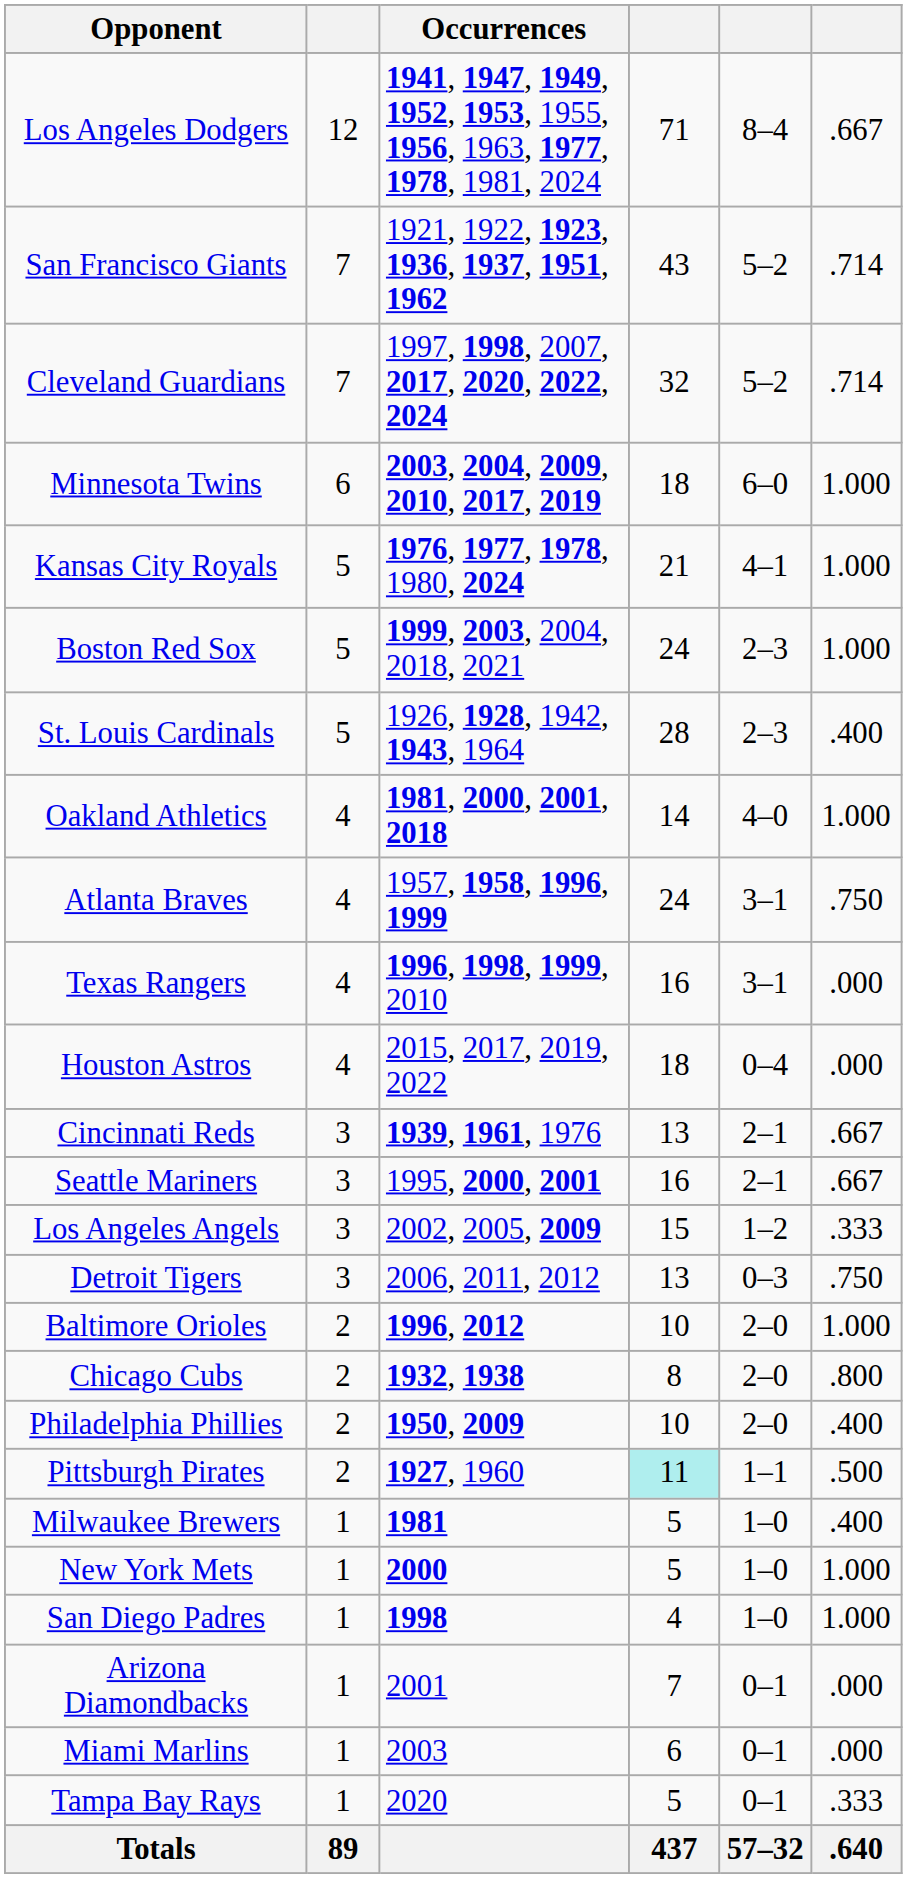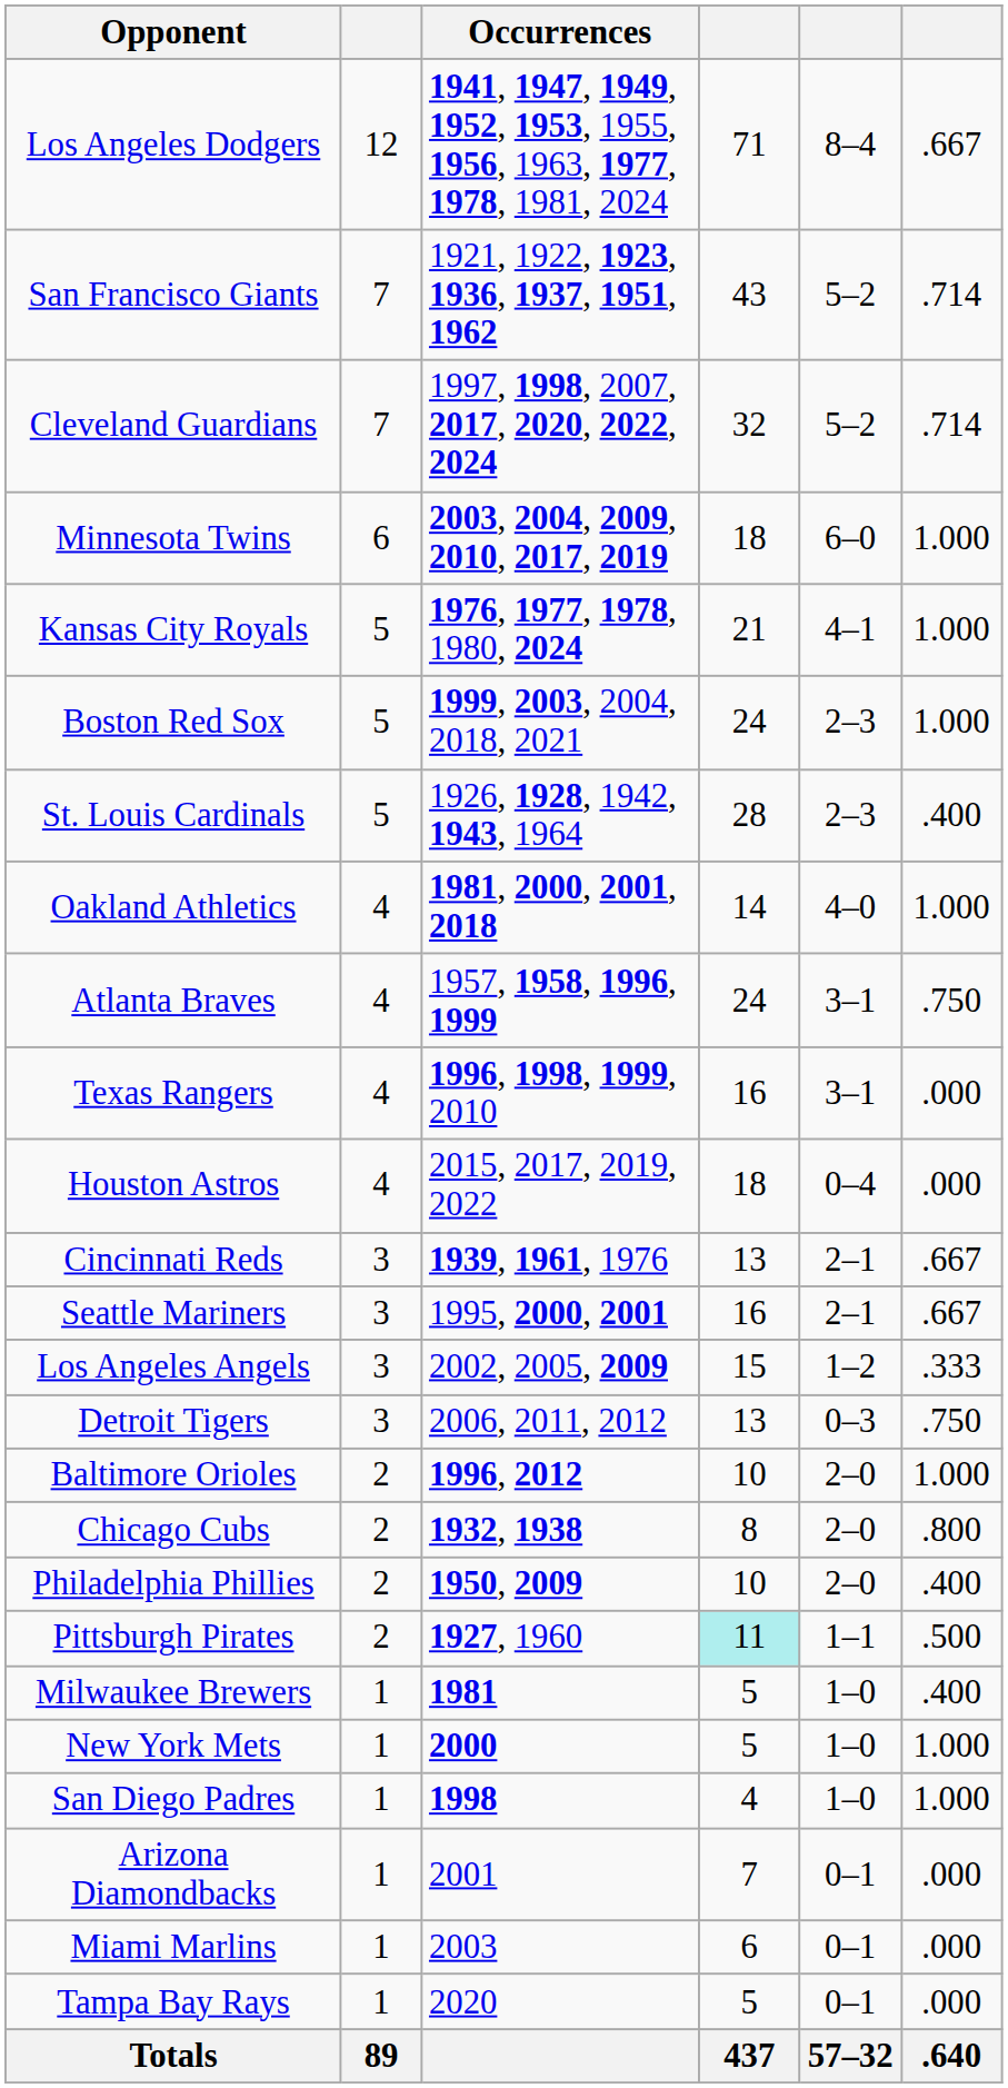 <table class="wikitable sortable" style="text-align: center; width: 75%;">
 <tr>
 <th width="150">Opponent</th>
 <th width="30"></th>
 <th>Occurrences</th>
 <th width="40"></th>
 <th width="40"></th>
 <th width="40"></th>
 </tr>
 <tr>
 <td><a href='#'>Los Angeles Dodgers</a></td>
 <td>12</td>
 <td align=left><strong><a href='#'>1941</a></strong>, <strong><a href='#'>1947</a></strong>, <strong><a href='#'>1949</a></strong>, <strong><a href='#'>1952</a></strong>, <strong><a href='#'>1953</a></strong>, <a href='#'>1955</a>, <strong><a href='#'>1956</a></strong>, <a href='#'>1963</a>, <strong><a href='#'>1977</a></strong>, <strong><a href='#'>1978</a></strong>, <a href='#'>1981</a>, <a href='#'>2024</a></td>
 <td>71</td>
 <td>8–4</td>
 <td>.667</td>
 </tr>
 <tr>
 <td><a href='#'>San Francisco Giants</a></td>
 <td>7</td>
 <td align=left><a href='#'>1921</a>, <a href='#'>1922</a>, <strong><a href='#'>1923</a></strong>, <strong><a href='#'>1936</a></strong>, <strong><a href='#'>1937</a></strong>, <strong><a href='#'>1951</a></strong>, <strong><a href='#'>1962</a></strong></td>
 <td>43</td>
 <td>5–2</td>
 <td>.714</td>
 </tr>
 <tr>
 <td><a href='#'>Cleveland Guardians</a></td>
 <td>7</td>
 <td align=left><a href='#'>1997</a>, <strong><a href='#'>1998</a></strong>, <a href='#'>2007</a>, <strong><a href='#'>2017</a></strong>, <strong><a href='#'>2020</a></strong>, <strong><a href='#'>2022</a></strong>, <strong><a href='#'>2024</a></strong></td>
 <td>32</td>
 <td>5–2</td>
 <td>.714</td>
 </tr>
 <tr>
 <td><a href='#'>Minnesota Twins</a></td>
 <td>6</td>
 <td align=left><strong><a href='#'>2003</a></strong>, <strong><a href='#'>2004</a></strong>, <strong><a href='#'>2009</a></strong>, <strong><a href='#'>2010</a></strong>, <strong><a href='#'>2017</a></strong>, <strong><a href='#'>2019</a></strong></td>
 <td>18</td>
 <td>6–0</td>
 <td>1.000</td>
 </tr>
 <tr>
 <td><a href='#'>Kansas City Royals</a></td>
 <td>5</td>
 <td align=left><strong><a href='#'>1976</a></strong>, <strong><a href='#'>1977</a></strong>, <strong><a href='#'>1978</a></strong>, <a href='#'>1980</a>, <strong><a href='#'>2024</a></strong></td>
 <td>21</td>
 <td>4–1</td>
 <td>1.000</td>
 </tr>
 <tr>
 <td><a href='#'>Boston Red Sox</a></td>
 <td>5</td>
 <td align=left><strong><a href='#'>1999</a></strong>, <strong><a href='#'>2003</a></strong>, <a href='#'>2004</a>, <a href='#'>2018</a>, <a href='#'>2021</a></td>
 <td>24</td>
 <td>2–3</td>
 <td>1.000</td>
 </tr>
 <tr>
 <td><a href='#'>St. Louis Cardinals</a></td>
 <td>5</td>
 <td align=left><a href='#'>1926</a>, <strong><a href='#'>1928</a></strong>, <a href='#'>1942</a>, <strong><a href='#'>1943</a></strong>,  <a href='#'>1964</a></td>
 <td>28</td>
 <td>2–3</td>
 <td>.400</td>
 </tr>
 <tr>
 <td><a href='#'>Oakland Athletics</a></td>
 <td>4</td>
 <td align=left><strong><a href='#'>1981</a></strong>, <strong><a href='#'>2000</a></strong>, <strong><a href='#'>2001</a></strong>, <strong><a href='#'>2018</a></strong></td>
 <td>14</td>
 <td>4–0</td>
 <td>1.000</td>
 </tr>
 <tr>
 <td><a href='#'>Atlanta Braves</a></td>
 <td>4</td>
 <td align=left><a href='#'>1957</a>, <strong><a href='#'>1958</a></strong>, <strong><a href='#'>1996</a></strong>, <strong><a href='#'>1999</a></strong></td>
 <td>24</td>
 <td>3–1</td>
 <td>.750</td>
 </tr>
 <tr>
 <td><a href='#'>Texas Rangers</a></td>
 <td>4</td>
 <td align=left><strong><a href='#'>1996</a></strong>, <strong><a href='#'>1998</a></strong>, <strong><a href='#'>1999</a></strong>, <a href='#'>2010</a></td>
 <td>16</td>
 <td>3–1</td>
 <td>.000</td>
 </tr>
 <tr>
 <td><a href='#'>Houston Astros</a></td>
 <td>4</td>
 <td align=left><a href='#'>2015</a>, <a href='#'>2017</a>, <a href='#'>2019</a>, <a href='#'>2022</a></td>
 <td>18</td>
 <td>0–4</td>
 <td>.000</td>
 </tr>
 <tr>
 <td><a href='#'>Cincinnati Reds</a></td>
 <td>3</td>
 <td align=left><strong><a href='#'>1939</a></strong>, <strong><a href='#'>1961</a></strong>, <a href='#'>1976</a></td>
 <td>13</td>
 <td>2–1</td>
 <td>.667</td>
 </tr>
 <tr>
 <td><a href='#'>Seattle Mariners</a></td>
 <td>3</td>
 <td align=left><a href='#'>1995</a>, <strong><a href='#'>2000</a></strong>, <strong><a href='#'>2001</a></strong></td>
 <td>16</td>
 <td>2–1</td>
 <td>.667</td>
 </tr>
 <tr>
 <td><a href='#'>Los Angeles Angels</a></td>
 <td>3</td>
 <td align=left><a href='#'>2002</a>, <a href='#'>2005</a>, <strong><a href='#'>2009</a></strong></td>
 <td>15</td>
 <td>1–2</td>
 <td>.333</td>
 </tr>
 <tr>
 <td><a href='#'>Detroit Tigers</a></td>
 <td>3</td>
 <td align=left><a href='#'>2006</a>, <a href='#'>2011</a>, <a href='#'>2012</a></td>
 <td>13</td>
 <td>0–3</td>
 <td>.750</td>
 </tr>
 <tr>
 <td><a href='#'>Baltimore Orioles</a></td>
 <td>2</td>
 <td align=left><strong><a href='#'>1996</a></strong>, <strong><a href='#'>2012</a></strong></td>
 <td>10</td>
 <td>2–0</td>
 <td>1.000</td>
 </tr>
 <tr>
 <td><a href='#'>Chicago Cubs</a></td>
 <td>2</td>
 <td align=left><strong><a href='#'>1932</a></strong>, <strong><a href='#'>1938</a></strong></td>
 <td>8</td>
 <td>2–0</td>
 <td>.800</td>
 </tr>
 <tr>
 <td><a href='#'>Philadelphia Phillies</a></td>
 <td>2</td>
 <td align=left><strong><a href='#'>1950</a></strong>, <strong><a href='#'>2009</a></strong></td>
 <td>10</td>
 <td>2–0</td>
 <td>.400</td>
 </tr>
 <tr>
 <td><a href='#'>Pittsburgh Pirates</a></td>
 <td>2</td>
 <td align=left><strong><a href='#'>1927</a></strong>, <a href='#'>1960</a></td>
 <td style="background: paleturquoise;">11</td>
 <td>1–1</td>
 <td>.500</td>
 </tr>
 <tr>
 <td><a href='#'>Milwaukee Brewers</a></td>
 <td>1</td>
 <td align=left><strong><a href='#'>1981</a></strong></td>
 <td>5</td>
 <td>1–0</td>
 <td>.400</td>
 </tr>
 <tr>
 <td><a href='#'>New York Mets</a></td>
 <td>1</td>
 <td align=left><strong><a href='#'>2000</a></strong></td>
 <td>5</td>
 <td>1–0</td>
 <td>1.000</td>
 </tr>
 <tr>
 <td><a href='#'>San Diego Padres</a></td>
 <td>1</td>
 <td align=left><strong><a href='#'>1998</a></strong></td>
 <td>4</td>
 <td>1–0</td>
 <td>1.000</td>
 </tr>
 <tr>
 <td><a href='#'>Arizona Diamondbacks</a></td>
 <td>1</td>
 <td align=left><a href='#'>2001</a></td>
 <td>7</td>
 <td>0–1</td>
 <td>.000</td>
 </tr>
 <tr>
 <td><a href='#'>Miami Marlins</a></td>
 <td>1</td>
 <td align=left><a href='#'>2003</a></td>
 <td>6</td>
 <td>0–1</td>
 <td>.000</td>
 </tr>
 <tr>
 <td><a href='#'>Tampa Bay Rays</a></td>
 <td>1</td>
 <td align=left><a href='#'>2020</a></td>
 <td>5</td>
 <td>0–1</td>
-<td>.333</td>
+<td>.000</td>
 </tr>
 <tr>
 <th width="150">Totals</th>
 <th width="30">89</th>
 <th></th>
 <th width="40">437</th>
 <th width="40">57–32</th>
 <th width="40">.640</th>
 </tr>
 </table>
